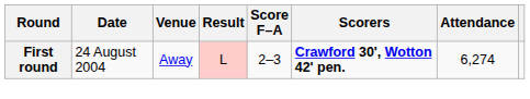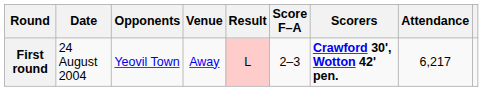 <table class="wikitable plainrowheaders" style="text-align:center">
 <tr>
 <th scope="col">Round</th>
 <th scope="col">Date</th>
+<th scope="col">Opponents</th>
 <th scope="col">Venue</th>
 <th scope="col">Result</th>
 <th scope="col">Score<br>F–A</th>
 <th scope="col">Scorers</th>
 <th scope="col">Attendance</th>
 <th scope="col"></th>
 </tr>
 <tr>
 <th scope="row">First round</th>
 <td align=left>24 August 2004</td>
+<td align=left><a href='#'>Yeovil Town</a></td>
 <td><a href='#'>Away</a></td>
 <td bgcolor="#FFCCCC">L</td>
 <td>2–3 </td>
 <td align=left><strong><a href='#'>Crawford</a> 30', <a href='#'>Wotton</a> 42' pen.</strong></td>
-<td>6,274</td>
+<td>6,217</td>
 <td></td>
 </tr>
 </table>
